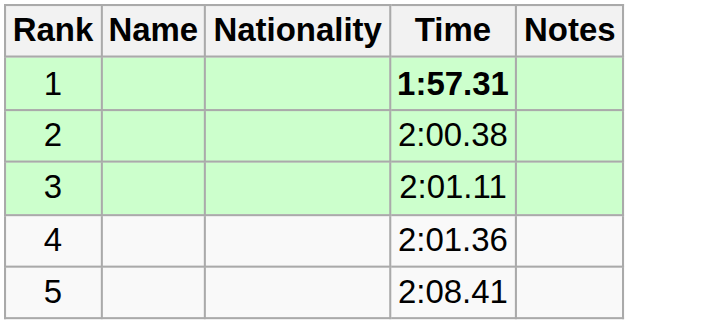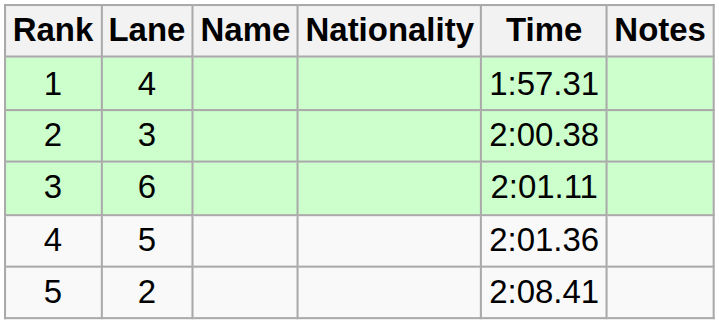 <table class="wikitable sortable" style="text-align:center">
 <tr>
 <th>Rank</th>
+<th>Lane</th>
 <th>Name</th>
 <th>Nationality</th>
 <th>Time</th>
 <th>Notes</th>
 </tr>
 <tr bgcolor=ccffcc>
 <td>1</td>
+<td>4</td>
 <td align=left></td>
 <td align=left></td>
-<td><strong>1:57.31</strong></td>
+<td>1:57.31</td>
 <td><strong></strong> <strong></strong></td>
 </tr>
 <tr bgcolor=ccffcc>
 <td>2</td>
+<td>3</td>
 <td align=left></td>
 <td align=left></td>
 <td>2:00.38</td>
 <td><strong></strong></td>
 </tr>
 <tr bgcolor=ccffcc>
 <td>3</td>
+<td>6</td>
 <td align=left></td>
 <td align=left></td>
 <td>2:01.11</td>
 <td><strong></strong></td>
 </tr>
 <tr>
 <td>4</td>
+<td>5</td>
 <td align=left></td>
 <td align=left></td>
 <td>2:01.36</td>
 <td></td>
 </tr>
 <tr>
 <td>5</td>
+<td>2</td>
 <td align=left></td>
 <td align=left></td>
 <td>2:08.41</td>
 <td></td>
 </tr>
 </table>
